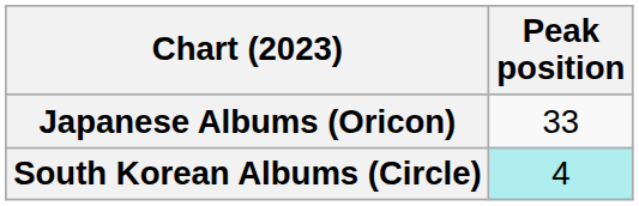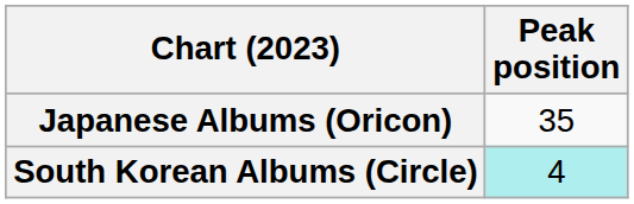 <table class="wikitable sortable plainrowheaders" style="text-align:center">
 <tr>
 <th scope="col">Chart (2023)</th>
 <th scope="col">Peak<br>position</th>
 </tr>
 <tr>
 <th scope="row">Japanese Albums (Oricon)</th>
-<td>33</td>
+<td>35</td>
 </tr>
 <tr>
 <th scope="row">South Korean Albums (Circle)</th>
 <td style="background: paleturquoise;">4</td>
 </tr>
 </table>
